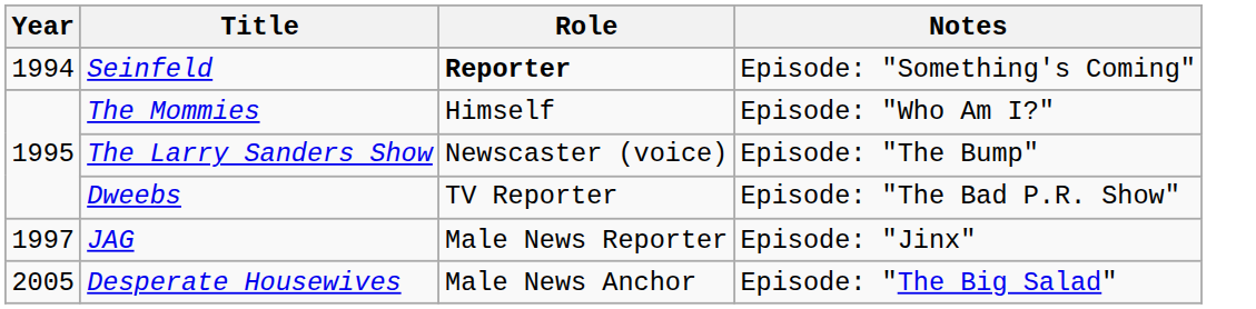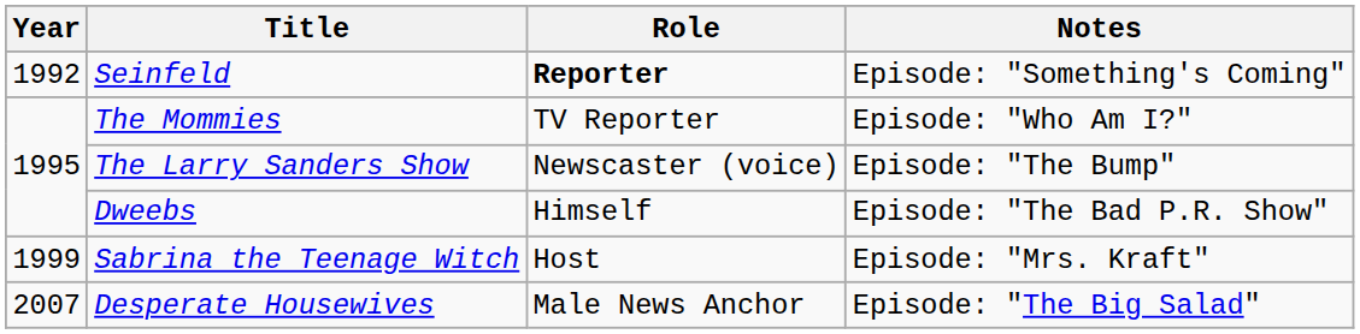 <table class="wikitable">
 <tr>
 <th>Year</th>
 <th>Title</th>
 <th>Role</th>
 <th>Notes</th>
 </tr>
 <tr>
-<td>1994</td>
+<td>1992</td>
 <td><em><a href='#'>Seinfeld</a></em></td>
 <td><strong>Reporter</strong></td>
 <td>Episode: "Something's Coming"</td>
 </tr>
 <tr>
 <td rowspan="3">1995</td>
 <td><em><a href='#'>The Mommies</a></em></td>
-<td>Himself</td>
+<td>TV Reporter</td>
 <td>Episode: "Who Am I?"</td>
 </tr>
 <tr>
 <td><em><a href='#'>The Larry Sanders Show</a></em></td>
 <td>Newscaster (voice)</td>
 <td>Episode: "The Bump"</td>
 </tr>
 <tr>
 <td><em><a href='#'>Dweebs</a></em></td>
-<td>TV Reporter</td>
+<td>Himself</td>
 <td>Episode: "The Bad P.R. Show"</td>
 </tr>
 <tr>
-<td>1997</td>
-<td><em><a href='#'>JAG</a></em></td>
-<td>Male News Reporter</td>
-<td>Episode: "Jinx"</td>
+<td>1999</td>
+<td><em><a href='#'>Sabrina the Teenage Witch</a></em></td>
+<td>Host</td>
+<td>Episode: "Mrs. Kraft"</td>
 </tr>
 <tr>
-<td>2005</td>
+<td>2007</td>
 <td><em><a href='#'>Desperate Housewives</a></em></td>
 <td>Male News Anchor</td>
 <td>Episode: "<a href='#'>The Big Salad</a>"</td>
 </tr>
 </table>
